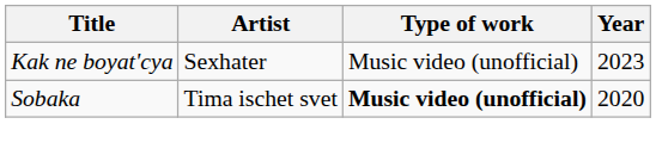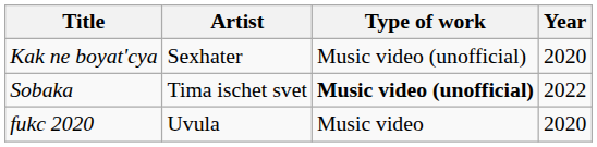 <table class="wikitable">
 <tr>
 <th>Title</th>
 <th>Artist</th>
 <th>Type of work</th>
 <th>Year</th>
 </tr>
 <tr>
 <td><em>Kak ne boyat'cya</em></td>
 <td>Sexhater</td>
 <td>Music video (unofficial)</td>
-<td>2023</td>
+<td>2020</td>
 </tr>
 <tr>
 <td><em>Sobaka</em></td>
 <td>Tima ischet svet</td>
 <td><strong>Music video (unofficial)</strong></td>
+<td>2022</td>
+</tr>
+<tr>
+<td><em>fukc 2020</em></td>
+<td>Uvula</td>
+<td>Music video</td>
 <td>2020</td>
 </tr>
 </table>
